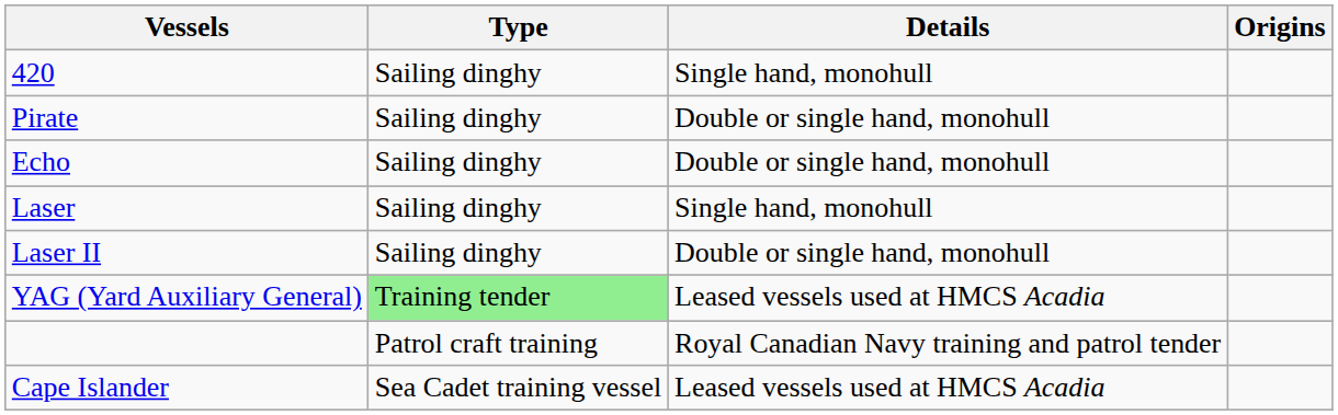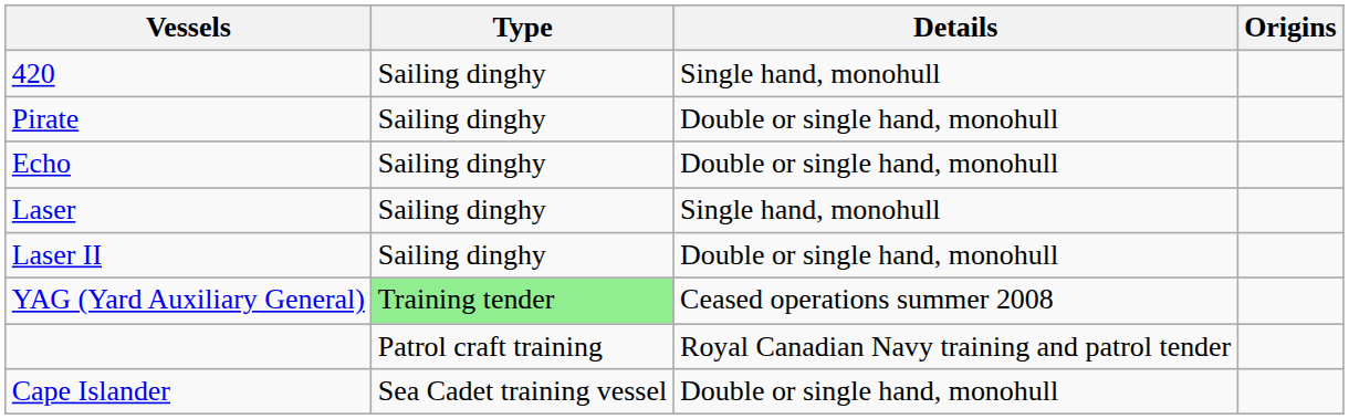 <table class="wikitable">
 <tr>
 <th>Vessels</th>
 <th>Type</th>
 <th>Details</th>
 <th>Origins</th>
 </tr>
 <tr>
 <td><a href='#'>420</a></td>
 <td>Sailing dinghy</td>
 <td>Single hand, monohull</td>
 <td></td>
 </tr>
 <tr>
 <td><a href='#'>Pirate</a></td>
 <td>Sailing dinghy</td>
 <td>Double or single hand, monohull</td>
 <td></td>
 </tr>
 <tr>
 <td><a href='#'>Echo</a></td>
 <td>Sailing dinghy</td>
 <td>Double or single hand, monohull</td>
 <td></td>
 </tr>
 <tr>
 <td><a href='#'>Laser</a></td>
 <td>Sailing dinghy</td>
 <td>Single hand, monohull</td>
 <td></td>
 </tr>
 <tr>
 <td><a href='#'>Laser II</a></td>
 <td>Sailing dinghy</td>
 <td>Double or single hand, monohull</td>
 <td></td>
 </tr>
 <tr>
 <td><a href='#'>YAG (Yard Auxiliary General)</a></td>
 <td style="background: lightgreen;">Training tender</td>
-<td>Leased vessels used at HMCS <em>Acadia</em></td>
+<td>Ceased operations summer 2008</td>
 <td></td>
 </tr>
 <tr>
 <td></td>
 <td>Patrol craft training</td>
 <td>Royal Canadian Navy training and patrol tender</td>
 <td></td>
 </tr>
 <tr>
 <td><a href='#'>Cape Islander</a></td>
 <td>Sea Cadet training vessel</td>
-<td>Leased vessels used at HMCS <em>Acadia</em></td>
+<td>Double or single hand, monohull</td>
 <td></td>
 </tr>
 </table>
